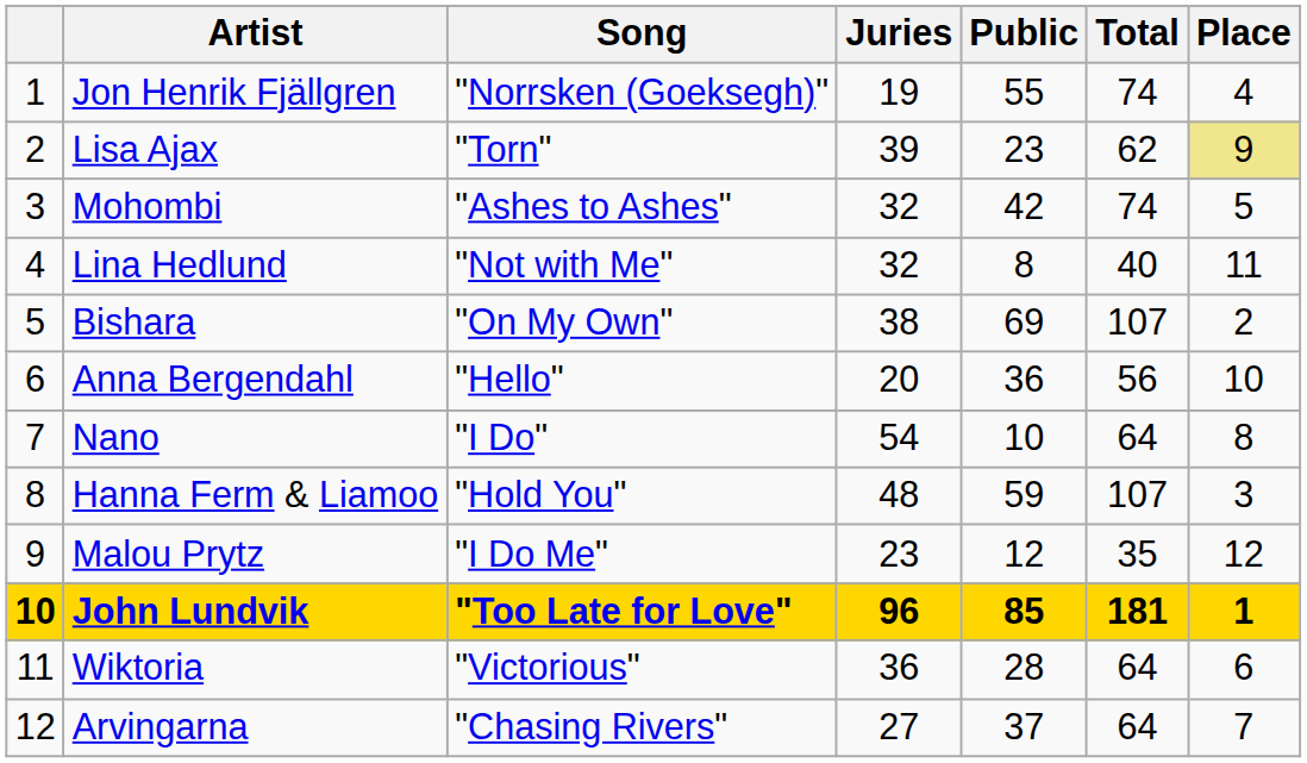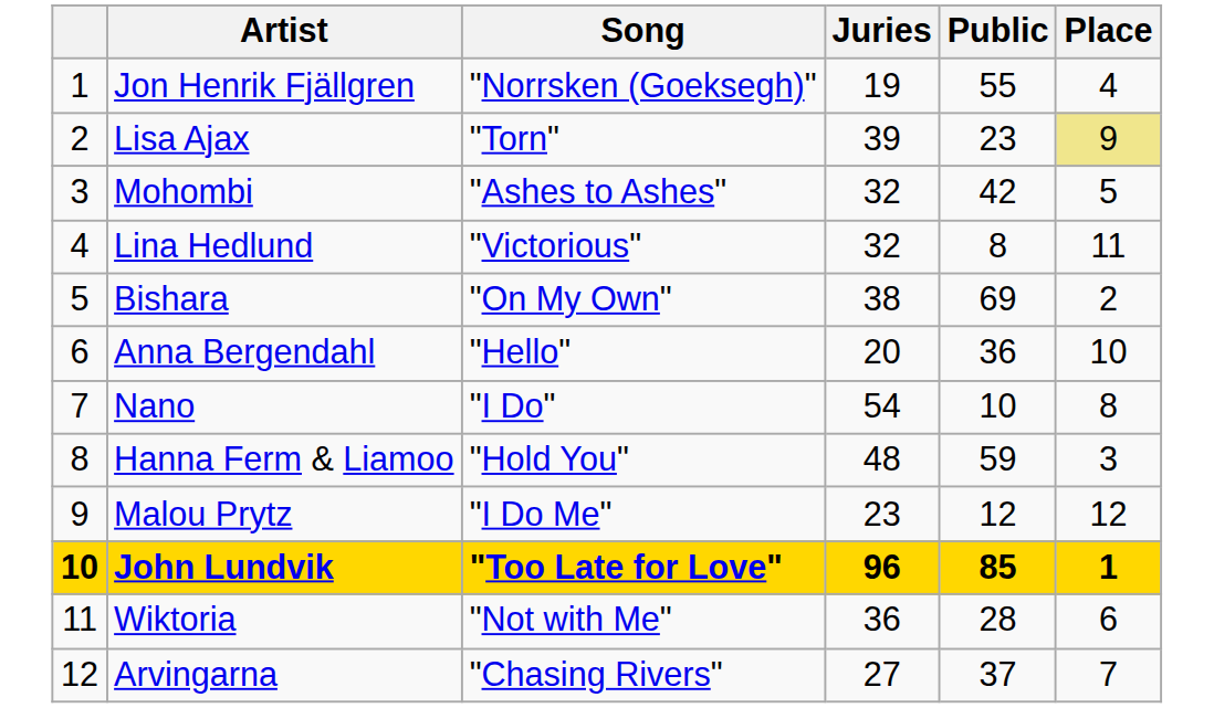 <table class="sortable wikitable" style="margin: 1em auto 1em auto; text-align:center;">
 <tr>
 <th></th>
 <th>Artist</th>
 <th>Song</th>
 <th>Juries</th>
 <th>Public</th>
-<th>Total</th>
 <th>Place</th>
 </tr>
 <tr>
 <td>1</td>
 <td align="left"><a href='#'>Jon Henrik Fjällgren</a></td>
 <td align="left">"<a href='#'>Norrsken (Goeksegh)</a>"</td>
 <td>19</td>
 <td>55</td>
-<td>74</td>
 <td>4</td>
 </tr>
 <tr>
 <td>2</td>
 <td align="left"><a href='#'>Lisa Ajax</a></td>
 <td align="left">"<a href='#'>Torn</a>"</td>
 <td>39</td>
 <td>23</td>
-<td>62</td>
 <td style="background: khaki;">9</td>
 </tr>
 <tr>
 <td>3</td>
 <td align="left"><a href='#'>Mohombi</a></td>
 <td align="left">"<a href='#'>Ashes to Ashes</a>"</td>
 <td>32</td>
 <td>42</td>
-<td>74</td>
 <td>5</td>
 </tr>
 <tr>
 <td>4</td>
 <td align="left"><a href='#'>Lina Hedlund</a></td>
-<td align="left">"<a href='#'>Not with Me</a>"</td>
+<td align="left">"<a href='#'>Victorious</a>"</td>
 <td>32</td>
 <td>8</td>
-<td>40</td>
 <td>11</td>
 </tr>
 <tr>
 <td>5</td>
 <td align="left"><a href='#'>Bishara</a></td>
 <td align="left">"<a href='#'>On My Own</a>"</td>
 <td>38</td>
 <td>69</td>
-<td>107</td>
 <td>2</td>
 </tr>
 <tr>
 <td>6</td>
 <td align="left"><a href='#'>Anna Bergendahl</a></td>
 <td align="left">"<a href='#'>Hello</a>"</td>
 <td>20</td>
 <td>36</td>
-<td>56</td>
 <td>10</td>
 </tr>
 <tr>
 <td>7</td>
 <td align="left"><a href='#'>Nano</a></td>
 <td align="left">"<a href='#'>I Do</a>"</td>
 <td>54</td>
 <td>10</td>
-<td>64</td>
 <td>8</td>
 </tr>
 <tr>
 <td>8</td>
 <td align="left"><a href='#'>Hanna Ferm</a> & <a href='#'>Liamoo</a></td>
 <td align="left">"<a href='#'>Hold You</a>"</td>
 <td>48</td>
 <td>59</td>
-<td>107</td>
 <td>3</td>
 </tr>
 <tr>
 <td>9</td>
 <td align="left"><a href='#'>Malou Prytz</a></td>
 <td align="left">"<a href='#'>I Do Me</a>"</td>
 <td>23</td>
 <td>12</td>
-<td>35</td>
 <td>12</td>
 </tr>
 <tr style="font-weight:bold; background:gold;">
 <td>10</td>
 <td align="left"><a href='#'>John Lundvik</a></td>
 <td align="left">"<a href='#'>Too Late for Love</a>"</td>
 <td>96</td>
 <td>85</td>
-<td>181</td>
 <td>1</td>
 </tr>
 <tr>
 <td>11</td>
 <td align="left"><a href='#'>Wiktoria</a></td>
-<td align="left">"<a href='#'>Victorious</a>"</td>
+<td align="left">"<a href='#'>Not with Me</a>"</td>
 <td>36</td>
 <td>28</td>
-<td>64</td>
 <td>6</td>
 </tr>
 <tr>
 <td>12</td>
 <td align="left"><a href='#'>Arvingarna</a></td>
 <td align="left">"<a href='#'>Chasing Rivers</a>"</td>
 <td>27</td>
 <td>37</td>
-<td>64</td>
 <td>7</td>
 </tr>
 </table>
